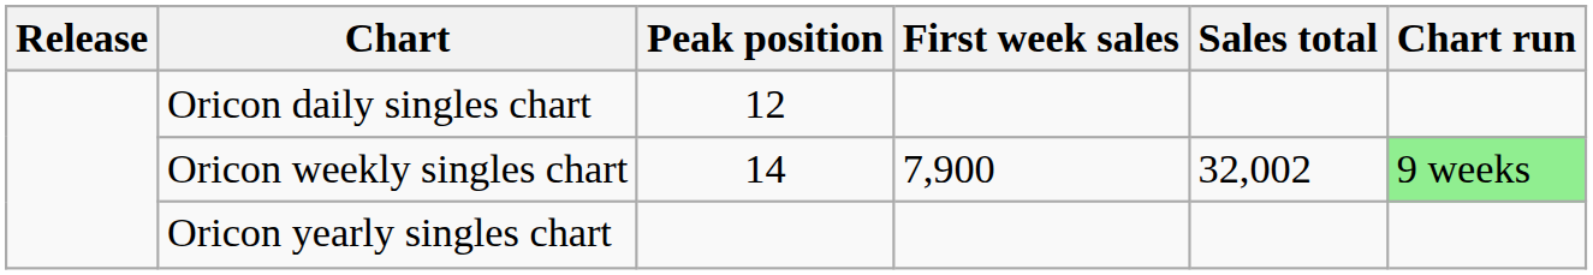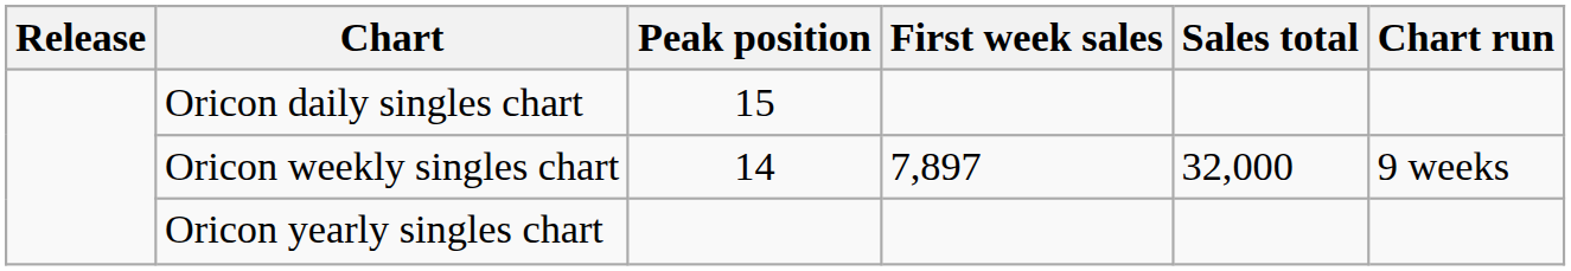 <table class="wikitable">
 <tr>
 <th>Release</th>
 <th>Chart</th>
 <th>Peak position</th>
 <th>First week sales</th>
 <th>Sales total</th>
 <th>Chart run</th>
 </tr>
 <tr>
 <td rowspan="3"></td>
 <td>Oricon daily singles chart</td>
-<td align="center">12</td>
+<td align="center">15</td>
 <td></td>
 <td></td>
 <td></td>
 </tr>
 <tr>
 <td>Oricon weekly singles chart</td>
 <td align="center">14</td>
-<td>7,900</td>
-<td>32,002</td>
-<td style="background: lightgreen;">9 weeks</td>
+<td>7,897</td>
+<td>32,000</td>
+<td>9 weeks</td>
 </tr>
 <tr>
 <td>Oricon yearly singles chart</td>
 <td align="center"></td>
 <td></td>
 <td></td>
 <td></td>
 </tr>
 </table>
